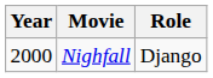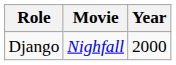 <table class="wikitable">
 <tr>
+<th>Role</th>
+<th>Movie</th>
 <th>Year</th>
-<th>Movie</th>
-<th>Role</th>
 </tr>
 <tr>
+<td>Django</td>
+<td><em><a href='#'>Nighfall</a></em></td>
 <td>2000</td>
-<td><em><a href='#'>Nighfall</a></em></td>
-<td>Django</td>
 </tr>
 </table>
